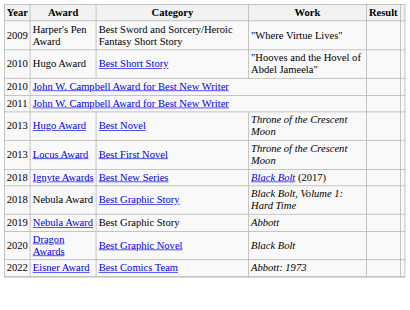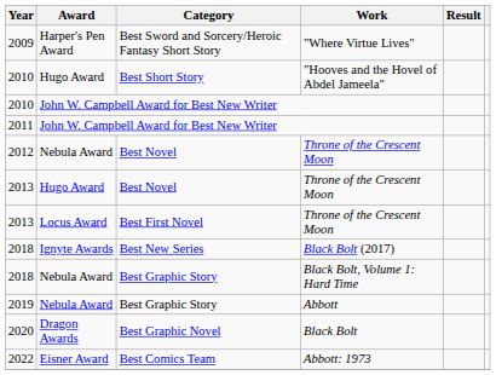 <table class="wikitable sortable">
 <tr>
 <th>Year</th>
 <th>Award</th>
 <th>Category</th>
 <th>Work</th>
 <th>Result</th>
 <th class="unsortable"></th>
 </tr>
 <tr>
 <td>2009</td>
 <td>Harper's Pen Award</td>
 <td>Best Sword and Sorcery/Heroic Fantasy Short Story</td>
 <td>"Where Virtue Lives"</td>
 <td></td>
 <td></td>
 </tr>
 <tr>
 <td>2010</td>
 <td>Hugo Award</td>
 <td><a href='#'>Best Short Story</a></td>
 <td>"Hooves and the Hovel of Abdel Jameela"</td>
 <td></td>
 <td></td>
 </tr>
 <tr>
 <td>2010</td>
 <td colspan="3"><a href='#'>John W. Campbell Award for Best New Writer</a></td>
 <td></td>
 <td></td>
 </tr>
 <tr>
 <td>2011</td>
 <td colspan="3"><a href='#'>John W. Campbell Award for Best New Writer</a></td>
+<td></td>
+<td></td>
+</tr>
+<tr>
+<td>2012</td>
+<td>Nebula Award</td>
+<td><a href='#'>Best Novel</a></td>
+<td><em><a href='#'>Throne of the Crescent Moon</a></em></td>
 <td></td>
 <td></td>
 </tr>
 <tr>
 <td>2013</td>
 <td><a href='#'>Hugo Award</a></td>
 <td><a href='#'>Best Novel</a></td>
 <td><em>Throne of the Crescent Moon</em></td>
 <td></td>
 <td></td>
 </tr>
 <tr>
 <td>2013</td>
 <td><a href='#'>Locus Award</a></td>
 <td><a href='#'>Best First Novel</a></td>
 <td><em>Throne of the Crescent Moon</em></td>
 <td></td>
 <td></td>
 </tr>
 <tr>
 <td>2018</td>
 <td><a href='#'>Ignyte Awards</a></td>
 <td><a href='#'>Best New Series</a></td>
 <td><em><a href='#'>Black Bolt</a></em> (2017)</td>
 <td></td>
 <td></td>
 </tr>
 <tr>
 <td>2018</td>
 <td>Nebula Award</td>
 <td><a href='#'>Best Graphic Story</a></td>
 <td><em>Black Bolt, Volume 1: Hard Time</em></td>
 <td></td>
 <td></td>
 </tr>
 <tr>
 <td>2019</td>
 <td><a href='#'>Nebula Award</a></td>
 <td>Best Graphic Story</td>
 <td><em>Abbott</em></td>
 <td></td>
 <td></td>
 </tr>
 <tr>
 <td>2020</td>
 <td><a href='#'>Dragon Awards</a></td>
 <td><a href='#'>Best Graphic Novel</a></td>
 <td><em>Black Bolt</em></td>
 <td></td>
 <td></td>
 </tr>
 <tr>
 <td>2022</td>
 <td><a href='#'>Eisner Award</a></td>
 <td><a href='#'>Best Comics Team</a></td>
 <td><em>Abbott: 1973</em></td>
 <td></td>
 <td></td>
 </tr>
 <tr>
 </tr>
 </table>
